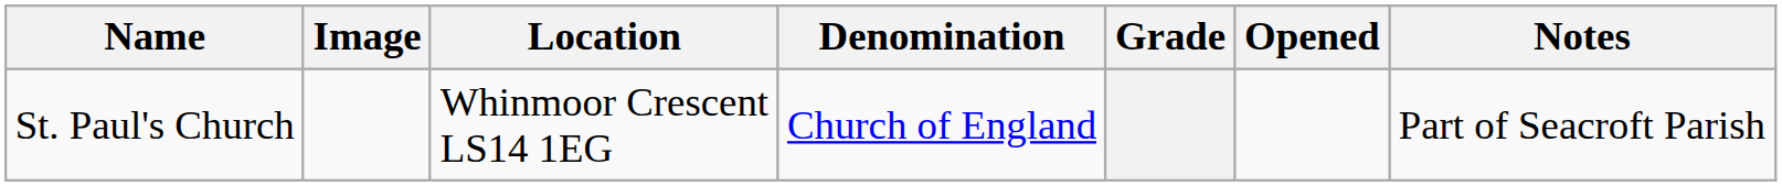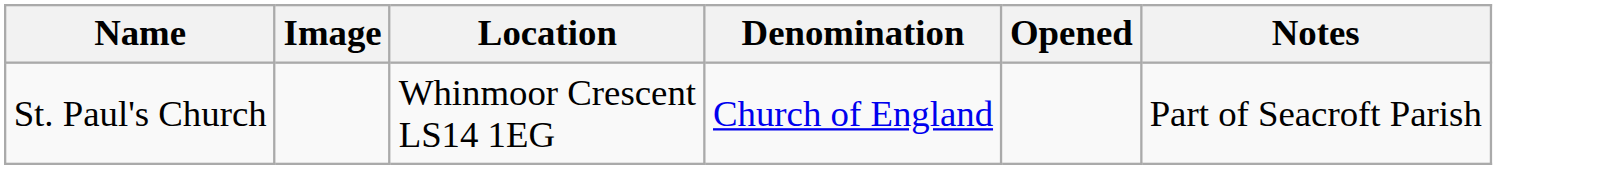 <table class="wikitable sortable">
 <tr>
 <th>Name</th>
 <th class="unsortable">Image</th>
 <th>Location</th>
 <th>Denomination</th>
-<th>Grade</th>
 <th>Opened</th>
 <th class="unsortable">Notes</th>
 </tr>
 <tr>
 <td>St. Paul's Church</td>
 <td></td>
 <td>Whinmoor Crescent<br>LS14 1EG</td>
 <td><a href='#'>Church of England</a></td>
-<th></th>
 <td></td>
 <td>Part of Seacroft Parish </td>
 </tr>
 </table>
